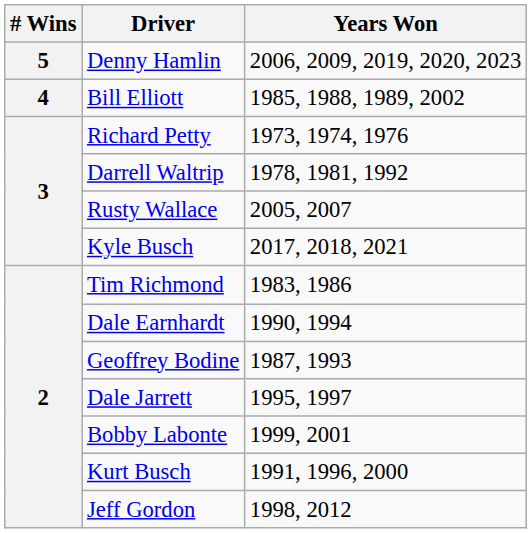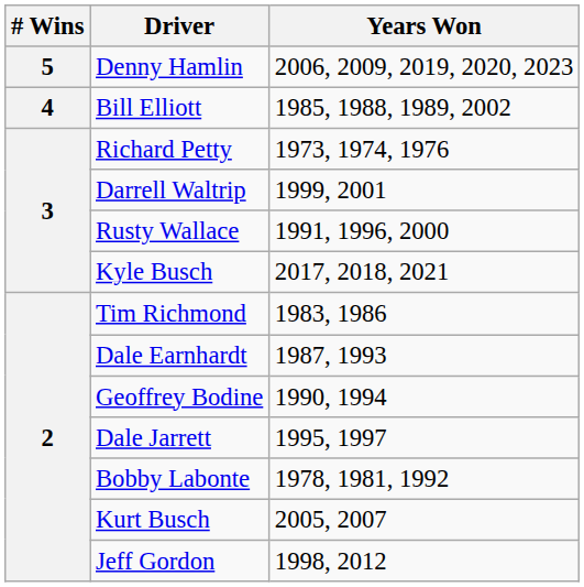 <table class="wikitable" style="font-size: 95%;">
 <tr>
 <th># Wins</th>
 <th>Driver</th>
 <th>Years Won</th>
 </tr>
 <tr>
 <th rowspan="1">5</th>
 <td><a href='#'>Denny Hamlin</a></td>
 <td>2006, 2009, 2019, 2020, 2023</td>
 </tr>
 <tr>
 <th rowspan="1">4</th>
 <td><a href='#'>Bill Elliott</a></td>
 <td>1985, 1988, 1989, 2002</td>
 </tr>
 <tr>
 <th rowspan="4">3</th>
 <td><a href='#'>Richard Petty</a></td>
 <td>1973, 1974, 1976</td>
 </tr>
 <tr>
 <td><a href='#'>Darrell Waltrip</a></td>
-<td>1978, 1981, 1992</td>
+<td>1999, 2001</td>
 </tr>
 <tr>
 <td><a href='#'>Rusty Wallace</a></td>
-<td>2005, 2007</td>
+<td>1991, 1996, 2000</td>
 </tr>
 <tr>
 <td><a href='#'>Kyle Busch</a></td>
 <td>2017, 2018, 2021</td>
 </tr>
 <tr>
 <th rowspan="7">2</th>
 <td><a href='#'>Tim Richmond</a></td>
 <td>1983, 1986</td>
 </tr>
 <tr>
 <td><a href='#'>Dale Earnhardt</a></td>
-<td>1990, 1994</td>
+<td>1987, 1993</td>
 </tr>
 <tr>
 <td><a href='#'>Geoffrey Bodine</a></td>
-<td>1987, 1993</td>
+<td>1990, 1994</td>
 </tr>
 <tr>
 <td><a href='#'>Dale Jarrett</a></td>
 <td>1995, 1997</td>
 </tr>
 <tr>
 <td><a href='#'>Bobby Labonte</a></td>
-<td>1999, 2001</td>
+<td>1978, 1981, 1992</td>
 </tr>
 <tr>
 <td><a href='#'>Kurt Busch</a></td>
-<td>1991, 1996, 2000</td>
+<td>2005, 2007</td>
 </tr>
 <tr>
 <td><a href='#'>Jeff Gordon</a></td>
 <td>1998, 2012</td>
 </tr>
 </table>
